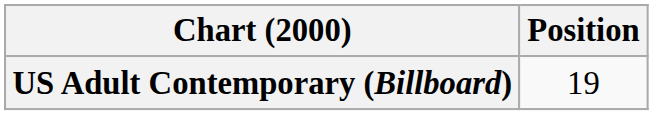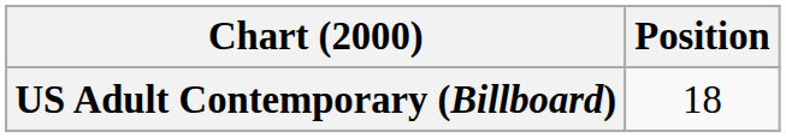 <table class="wikitable plainrowheaders" style="text-align:center">
 <tr>
 <th>Chart (2000)</th>
 <th>Position</th>
 </tr>
 <tr>
 <th scope="row">US Adult Contemporary (<em>Billboard</em>)</th>
-<td>19</td>
+<td>18</td>
 </tr>
 </table>
